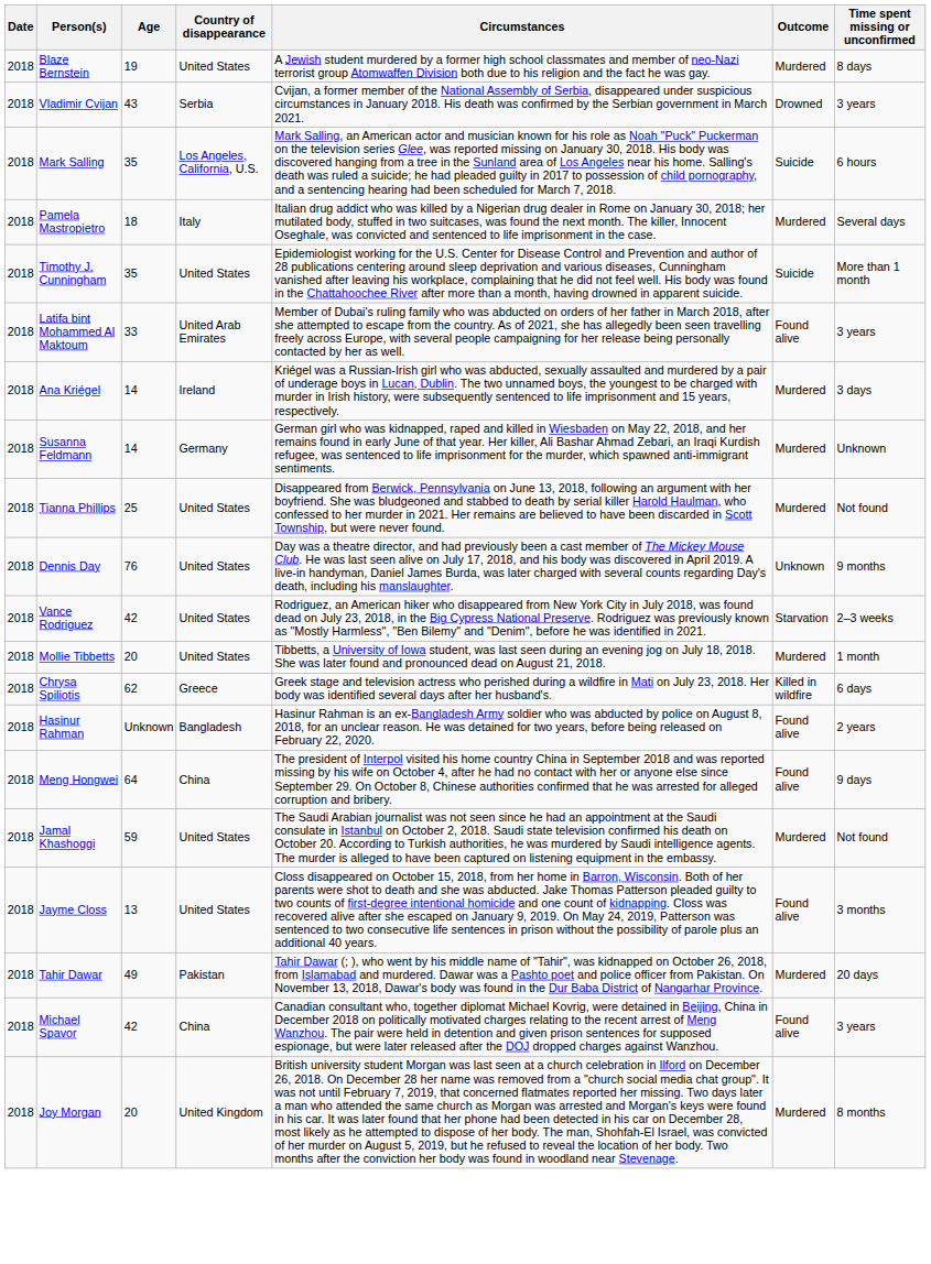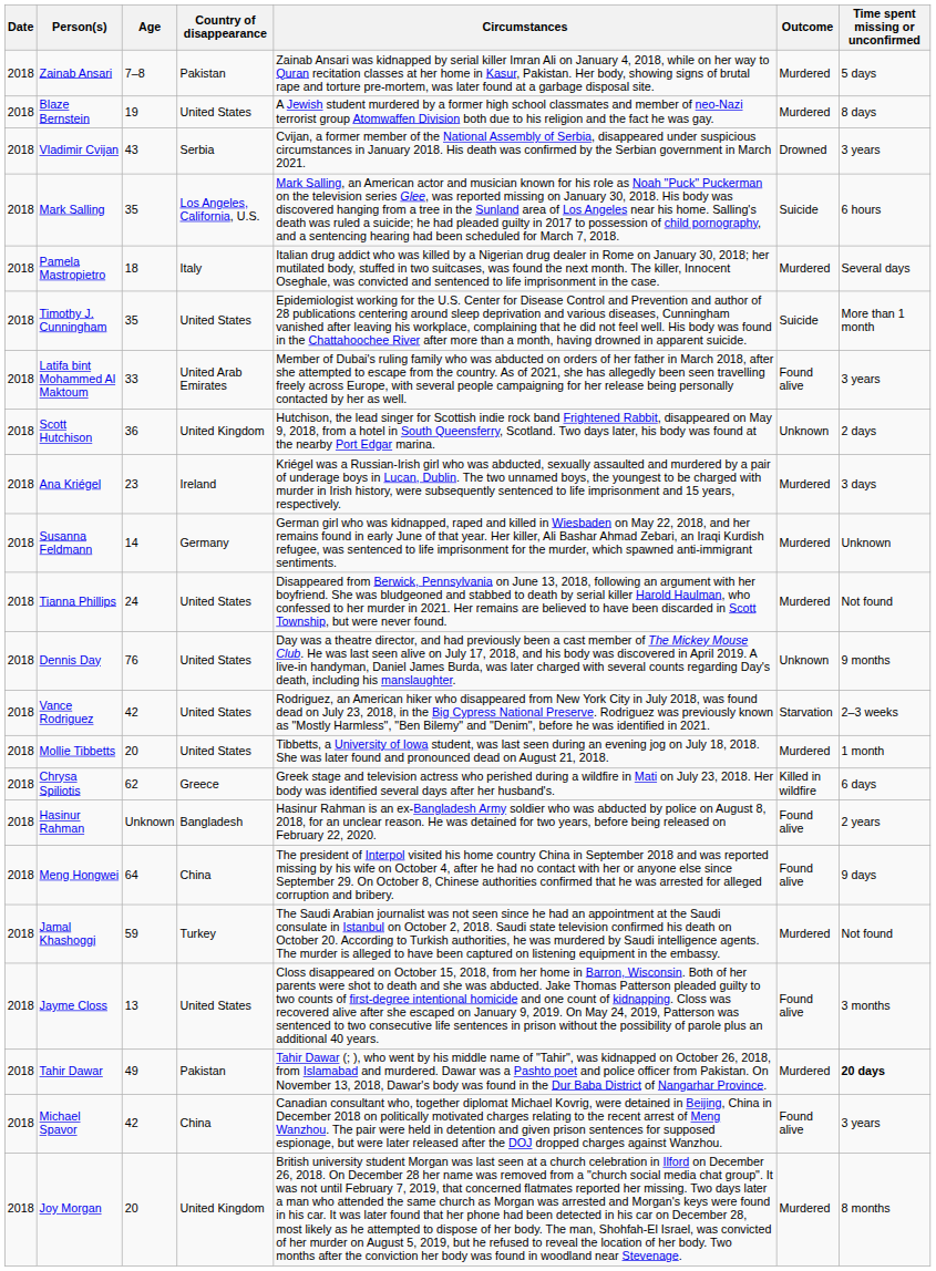 <table class="wikitable sortable zebra">
 <tr>
 <th data-sort-type="isoDate">Date</th>
 <th data-sort-type="text">Person(s)</th>
 <th data-sort-type="text">Age</th>
 <th>Country of disappearance</th>
 <th class="unsortable">Circumstances</th>
 <th data-sort-type="text">Outcome</th>
 <th>Time spent missing or unconfirmed</th>
+</tr>
+<tr>
+<td>2018</td>
+<td><a href='#'>Zainab Ansari</a></td>
+<td>7–8</td>
+<td>Pakistan</td>
+<td>Zainab Ansari was kidnapped by serial killer Imran Ali on January 4, 2018, while on her way to <a href='#'>Quran</a> recitation classes at her home in <a href='#'>Kasur</a>, Pakistan. Her body, showing signs of brutal rape and torture pre-mortem, was later found at a garbage disposal site.</td>
+<td>Murdered</td>
+<td>5 days</td>
 </tr>
 <tr>
 <td data-sort-value="2018-01-02">2018</td>
 <td><a href='#'>Blaze Bernstein</a></td>
 <td data-sort-value="019">19</td>
 <td>United States</td>
 <td>A <a href='#'>Jewish</a> student murdered by a former high school classmates and member of <a href='#'>neo-Nazi</a> terrorist group <a href='#'>Atomwaffen Division</a> both due to his religion and the fact he was gay.</td>
 <td>Murdered</td>
 <td>8 days</td>
 </tr>
 <tr>
 <td data-sort-value="2018-01-08">2018</td>
 <td><a href='#'>Vladimir Cvijan</a></td>
 <td data-sort-value="041">43</td>
 <td>Serbia</td>
 <td>Cvijan, a former member of the <a href='#'>National Assembly of Serbia</a>, disappeared under suspicious circumstances in January 2018. His death was confirmed by the Serbian government in March 2021.</td>
 <td>Drowned</td>
 <td>3 years</td>
 </tr>
 <tr>
 <td data-sort-value="2018-01-30">2018</td>
 <td><a href='#'>Mark Salling</a></td>
 <td data-sort-value="035">35</td>
 <td><a href='#'>Los Angeles, California</a>, U.S.</td>
 <td><a href='#'>Mark Salling</a>, an American actor and musician known for his role as <a href='#'>Noah "Puck" Puckerman</a> on the television series <em><a href='#'>Glee</a></em>, was reported missing on January 30, 2018. His body was discovered hanging from a tree in the <a href='#'>Sunland</a> area of <a href='#'>Los Angeles</a> near his home. Salling's death was ruled a suicide; he had pleaded guilty in 2017 to possession of <a href='#'>child pornography</a>, and a sentencing hearing had been scheduled for March 7, 2018.</td>
 <td>Suicide</td>
 <td>6 hours</td>
 </tr>
 <tr>
 <td>2018</td>
 <td><a href='#'>Pamela Mastropietro</a></td>
 <td>18</td>
 <td>Italy</td>
 <td>Italian drug addict who was killed by a Nigerian drug dealer in Rome on January 30, 2018; her mutilated body, stuffed in two suitcases, was found the next month. The killer, Innocent Oseghale, was convicted and sentenced to life imprisonment in the case.</td>
 <td>Murdered</td>
 <td>Several days</td>
 </tr>
 <tr>
 <td>2018</td>
 <td><a href='#'>Timothy J. Cunningham</a></td>
 <td>35</td>
 <td>United States</td>
 <td>Epidemiologist working for the U.S. Center for Disease Control and Prevention and author of 28 publications centering around sleep deprivation and various diseases, Cunningham vanished after leaving his workplace, complaining that he did not feel well. His body was found in the <a href='#'>Chattahoochee River</a> after more than a month, having drowned in apparent suicide.</td>
 <td>Suicide</td>
 <td>More than 1 month</td>
 </tr>
 <tr>
 <td>2018</td>
 <td><a href='#'>Latifa bint Mohammed Al Maktoum</a></td>
 <td>33</td>
 <td>United Arab Emirates</td>
 <td>Member of Dubai's ruling family who was abducted on orders of her father in March 2018, after she attempted to escape from the country. As of 2021, she has allegedly been seen travelling freely across Europe, with several people campaigning for her release being personally contacted by her as well.</td>
 <td>Found alive</td>
 <td>3 years</td>
 </tr>
 <tr>
+<td data-sort-value="2018-05-09">2018</td>
+<td><a href='#'>Scott Hutchison</a></td>
+<td data-sort-value="036">36</td>
+<td>United Kingdom</td>
+<td>Hutchison, the lead singer for Scottish indie rock band <a href='#'>Frightened Rabbit</a>, disappeared on May 9, 2018, from a hotel in <a href='#'>South Queensferry</a>, Scotland. Two days later, his body was found at the nearby <a href='#'>Port Edgar</a> marina.</td>
+<td>Unknown</td>
+<td>2 days</td>
+</tr>
+<tr>
 <td>2018</td>
 <td><a href='#'>Ana Kriégel</a></td>
-<td>14</td>
+<td>23</td>
 <td>Ireland</td>
 <td>Kriégel was a Russian-Irish girl who was abducted, sexually assaulted and murdered by a pair of underage boys in <a href='#'>Lucan, Dublin</a>. The two unnamed boys, the youngest to be charged with murder in Irish history, were subsequently sentenced to life imprisonment and 15 years, respectively.</td>
 <td>Murdered</td>
 <td>3 days</td>
 </tr>
 <tr>
 <td>2018</td>
 <td><a href='#'>Susanna Feldmann</a></td>
 <td>14</td>
 <td>Germany</td>
 <td>German girl who was kidnapped, raped and killed in <a href='#'>Wiesbaden</a> on May 22, 2018, and her remains found in early June of that year. Her killer, Ali Bashar Ahmad Zebari, an Iraqi Kurdish refugee, was sentenced to life imprisonment for the murder, which spawned anti-immigrant sentiments.</td>
 <td>Murdered</td>
 <td>Unknown</td>
 </tr>
 <tr>
 <td data-sort-value="2018-06-13">2018</td>
 <td><a href='#'>Tianna Phillips</a></td>
-<td>25</td>
+<td>24</td>
 <td>United States</td>
 <td>Disappeared from <a href='#'>Berwick, Pennsylvania</a> on June 13, 2018, following an argument with her boyfriend. She was bludgeoned and stabbed to death by serial killer <a href='#'>Harold Haulman</a>, who confessed to her murder in 2021. Her remains are believed to have been discarded in <a href='#'>Scott Township</a>, but were never found.</td>
 <td>Murdered</td>
 <td>Not found</td>
 </tr>
 <tr>
 <td data-sort-value="2018-07-17">2018</td>
 <td><a href='#'>Dennis Day</a></td>
 <td data-sort-value="076">76</td>
 <td>United States</td>
 <td>Day was a theatre director, and had previously been a cast member of <em><a href='#'>The Mickey Mouse Club</a></em>. He was last seen alive on July 17, 2018, and his body was discovered in April 2019. A live-in handyman, Daniel James Burda, was later charged with several counts regarding Day's death, including his <a href='#'>manslaughter</a>.</td>
 <td>Unknown</td>
 <td>9 months</td>
 </tr>
 <tr>
 <td data-sort-value="2018-07-18">2018</td>
 <td><a href='#'>Vance Rodriguez</a></td>
 <td data-sort-value="042">42</td>
 <td>United States</td>
 <td>Rodriguez, an American hiker who disappeared from New York City in July 2018, was found dead on July 23, 2018, in the <a href='#'>Big Cypress National Preserve</a>. Rodriguez was previously known as "Mostly Harmless", "Ben Bilemy" and "Denim", before he was identified in 2021.</td>
 <td>Starvation</td>
 <td>2–3 weeks</td>
 </tr>
 <tr>
 <td data-sort-value="2018-07-18">2018</td>
 <td><a href='#'>Mollie Tibbetts</a></td>
 <td data-sort-value="020">20</td>
 <td>United States</td>
 <td>Tibbetts, a <a href='#'>University of Iowa</a> student, was last seen during an evening jog on July 18, 2018. She was later found and pronounced dead on August 21, 2018.</td>
 <td>Murdered</td>
 <td>1 month</td>
 </tr>
 <tr>
 <td>2018</td>
 <td><a href='#'>Chrysa Spiliotis</a></td>
 <td>62</td>
 <td>Greece</td>
 <td>Greek stage and television actress who perished during a wildfire in <a href='#'>Mati</a> on July 23, 2018. Her body was identified several days after her husband's.</td>
 <td>Killed in wildfire</td>
 <td>6 days</td>
 </tr>
 <tr>
 <td>2018</td>
 <td><a href='#'>Hasinur Rahman</a></td>
 <td>Unknown</td>
 <td>Bangladesh</td>
 <td>Hasinur Rahman is an ex-<a href='#'>Bangladesh Army</a> soldier who was abducted by police on August 8, 2018, for an unclear reason. He was detained for two years, before being released on February 22, 2020.</td>
 <td>Found alive</td>
 <td>2 years</td>
 </tr>
 <tr>
 <td data-sort-value="2018-10-04">2018</td>
 <td><a href='#'>Meng Hongwei</a></td>
 <td data-sort-value="064">64</td>
 <td>China</td>
 <td>The president of <a href='#'>Interpol</a> visited his home country China in September 2018 and was reported missing by his wife on October 4, after he had no contact with her or anyone else since September 29. On October 8, Chinese authorities confirmed that he was arrested for alleged corruption and bribery.</td>
 <td>Found alive</td>
 <td>9 days</td>
 </tr>
 <tr>
 <td data-sort-value="2018-10-02">2018</td>
 <td><a href='#'>Jamal Khashoggi</a></td>
 <td data-sort-value="059">59</td>
-<td>United States</td>
+<td>Turkey</td>
 <td>The Saudi Arabian journalist was not seen since he had an appointment at the Saudi consulate in <a href='#'>Istanbul</a> on October 2, 2018. Saudi state television confirmed his death on October 20. According to Turkish authorities, he was murdered by Saudi intelligence agents. The murder is alleged to have been captured on listening equipment in the embassy.</td>
 <td>Murdered</td>
 <td>Not found</td>
 </tr>
 <tr>
 <td data-sort-value="2018-10-15">2018</td>
 <td><a href='#'>Jayme Closs</a></td>
 <td data-sort-value="013">13</td>
 <td>United States</td>
 <td>Closs disappeared on October 15, 2018, from her home in <a href='#'>Barron, Wisconsin</a>. Both of her parents were shot to death and she was abducted. Jake Thomas Patterson pleaded guilty to two counts of <a href='#'>first-degree intentional homicide</a> and one count of <a href='#'>kidnapping</a>. Closs was recovered alive after she escaped on January 9, 2019. On May 24, 2019, Patterson was sentenced to two consecutive life sentences in prison without the possibility of parole plus an additional 40 years.</td>
 <td>Found alive</td>
 <td>3 months</td>
 </tr>
 <tr>
 <td>2018</td>
 <td><a href='#'>Tahir Dawar</a></td>
 <td>49</td>
 <td>Pakistan</td>
 <td><a href='#'>Tahir Dawar</a> (; ), who went by his middle name of "Tahir", was kidnapped on October 26, 2018, from <a href='#'>Islamabad</a> and murdered. Dawar was a <a href='#'>Pashto poet</a> and police officer from Pakistan. On November 13, 2018, Dawar's body was found in the <a href='#'>Dur Baba District</a> of <a href='#'>Nangarhar Province</a>.</td>
 <td>Murdered</td>
-<td>20 days</td>
+<td><strong>20 days</strong></td>
 </tr>
 <tr>
 <td>2018</td>
 <td><a href='#'>Michael Spavor</a></td>
 <td>42</td>
 <td>China</td>
 <td>Canadian consultant who, together diplomat Michael Kovrig, were detained in <a href='#'>Beijing</a>, China in December 2018 on politically motivated charges relating to the recent arrest of <a href='#'>Meng Wanzhou</a>. The pair were held in detention and given prison sentences for supposed espionage, but were later released after the <a href='#'>DOJ</a> dropped charges against Wanzhou.</td>
 <td>Found alive</td>
 <td>3 years</td>
 </tr>
 <tr>
 <td>2018</td>
 <td><a href='#'>Joy Morgan</a></td>
 <td>20</td>
 <td>United Kingdom</td>
 <td>British university student Morgan was last seen at a church celebration in <a href='#'>Ilford</a> on December 26, 2018. On December 28 her name was removed from a "church social media chat group". It was not until February 7, 2019, that concerned flatmates reported her missing. Two days later a man who attended the same church as Morgan was arrested and Morgan's keys were found in his car. It was later found that her phone had been detected in his car on December 28, most likely as he attempted to dispose of her body. The man, Shohfah-El Israel, was convicted of her murder on August 5, 2019, but he refused to reveal the location of her body. Two months after the conviction her body was found in woodland near <a href='#'>Stevenage</a>.</td>
 <td>Murdered</td>
 <td>8 months</td>
 </tr>
 </table>
